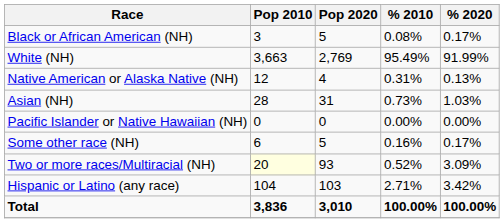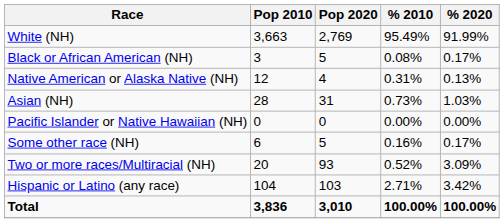 <table class="wikitable">
 <tr>
 <th>Race</th>
 <th>Pop 2010</th>
 <th>Pop 2020</th>
 <th>% 2010</th>
 <th>% 2020</th>
 </tr>
 <tr>
+<td><a href='#'>White</a> (NH)</td>
+<td>3,663</td>
+<td>2,769</td>
+<td>95.49%</td>
+<td>91.99%</td>
+</tr>
+<tr>
 <td><a href='#'>Black or African American</a> (NH)</td>
 <td>3</td>
 <td>5</td>
 <td>0.08%</td>
 <td>0.17%</td>
-</tr>
-<tr>
-<td><a href='#'>White</a> (NH)</td>
-<td>3,663</td>
-<td>2,769</td>
-<td>95.49%</td>
-<td>91.99%</td>
 </tr>
 <tr>
 <td><a href='#'>Native American</a> or <a href='#'>Alaska Native</a> (NH)</td>
 <td>12</td>
 <td>4</td>
 <td>0.31%</td>
 <td>0.13%</td>
 </tr>
 <tr>
 <td><a href='#'>Asian</a> (NH)</td>
 <td>28</td>
 <td>31</td>
 <td>0.73%</td>
 <td>1.03%</td>
 </tr>
 <tr>
 <td><a href='#'>Pacific Islander</a> or <a href='#'>Native Hawaiian</a> (NH)</td>
 <td>0</td>
 <td>0</td>
 <td>0.00%</td>
 <td>0.00%</td>
 </tr>
 <tr>
 <td><a href='#'>Some other race</a> (NH)</td>
 <td>6</td>
 <td>5</td>
 <td>0.16%</td>
 <td>0.17%</td>
 </tr>
 <tr>
 <td><a href='#'>Two or more races/Multiracial</a> (NH)</td>
-<td style="background: lightyellow;">20</td>
+<td>20</td>
 <td>93</td>
 <td>0.52%</td>
 <td>3.09%</td>
 </tr>
 <tr>
 <td><a href='#'>Hispanic or Latino</a> (any race)</td>
 <td>104</td>
 <td>103</td>
 <td>2.71%</td>
 <td>3.42%</td>
 </tr>
 <tr>
 <td><strong>Total</strong></td>
 <td><strong>3,836</strong></td>
 <td><strong>3,010</strong></td>
 <td><strong>100.00%</strong></td>
 <td><strong>100.00%</strong></td>
 </tr>
 <tr>
 </tr>
 </table>
